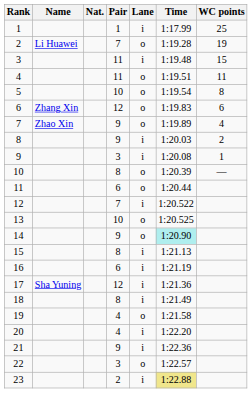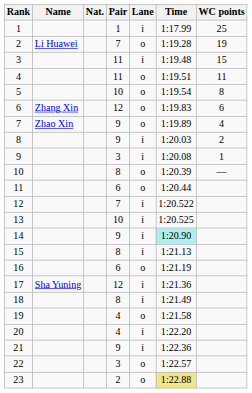 <table class="wikitable sortable" style="text-align:center">
 <tr>
 <th>Rank</th>
 <th>Name</th>
 <th>Nat.</th>
 <th>Pair</th>
 <th>Lane</th>
 <th>Time</th>
 <th>WC points</th>
 </tr>
 <tr>
 <td>1</td>
 <td align=left></td>
 <td></td>
 <td>1</td>
 <td>i</td>
 <td>1:17.99</td>
 <td>25</td>
 </tr>
 <tr>
 <td>2</td>
 <td align=left><a href='#'>Li Huawei</a></td>
 <td></td>
 <td>7</td>
 <td>o</td>
 <td>1:19.28</td>
 <td>19</td>
 </tr>
 <tr>
 <td>3</td>
 <td align=left></td>
 <td></td>
 <td>11</td>
 <td>i</td>
 <td>1:19.48</td>
 <td>15</td>
 </tr>
 <tr>
 <td>4</td>
 <td align=left></td>
 <td></td>
 <td>11</td>
 <td>o</td>
 <td>1:19.51</td>
 <td>11</td>
 </tr>
 <tr>
 <td>5</td>
 <td align=left></td>
 <td></td>
 <td>10</td>
 <td>o</td>
 <td>1:19.54</td>
 <td>8</td>
 </tr>
 <tr>
 <td>6</td>
 <td align=left><a href='#'>Zhang Xin</a></td>
 <td></td>
 <td>12</td>
 <td>o</td>
 <td>1:19.83</td>
 <td>6</td>
 </tr>
 <tr>
 <td>7</td>
 <td align=left><a href='#'>Zhao Xin</a></td>
 <td></td>
 <td>9</td>
 <td>o</td>
 <td>1:19.89</td>
 <td>4</td>
 </tr>
 <tr>
 <td>8</td>
 <td align=left></td>
 <td></td>
 <td>9</td>
 <td>i</td>
 <td>1:20.03</td>
 <td>2</td>
 </tr>
 <tr>
 <td>9</td>
 <td align=left></td>
 <td></td>
 <td>3</td>
 <td>i</td>
 <td>1:20.08</td>
 <td>1</td>
 </tr>
 <tr>
 <td>10</td>
 <td align=left></td>
 <td></td>
 <td>8</td>
 <td>o</td>
 <td>1:20.39</td>
 <td>—</td>
 </tr>
 <tr>
 <td>11</td>
 <td align=left></td>
 <td></td>
 <td>6</td>
 <td>o</td>
 <td>1:20.44</td>
 <td></td>
 </tr>
 <tr>
 <td>12</td>
 <td align=left></td>
 <td></td>
 <td>7</td>
 <td>i</td>
 <td>1:20.522</td>
 <td></td>
 </tr>
 <tr>
 <td>13</td>
 <td align=left></td>
 <td></td>
 <td>10</td>
-<td>o</td>
+<td>i</td>
 <td>1:20.525</td>
 <td></td>
 </tr>
 <tr>
 <td>14</td>
 <td align=left></td>
 <td></td>
 <td>9</td>
-<td>o</td>
+<td>i</td>
 <td style="background: paleturquoise;">1:20.90</td>
 <td></td>
 </tr>
 <tr>
 <td>15</td>
 <td align=left></td>
 <td></td>
 <td>8</td>
 <td>i</td>
 <td>1:21.13</td>
 <td></td>
 </tr>
 <tr>
 <td>16</td>
 <td align=left></td>
 <td></td>
 <td>6</td>
-<td>i</td>
+<td>o</td>
 <td>1:21.19</td>
 <td></td>
 </tr>
 <tr>
 <td>17</td>
 <td align=left><a href='#'>Sha Yuning</a></td>
 <td></td>
 <td>12</td>
 <td>i</td>
 <td>1:21.36</td>
 <td></td>
 </tr>
 <tr>
 <td>18</td>
 <td align=left></td>
 <td></td>
 <td>8</td>
 <td>i</td>
 <td>1:21.49</td>
 <td></td>
 </tr>
 <tr>
 <td>19</td>
 <td align=left></td>
 <td></td>
 <td>4</td>
 <td>o</td>
 <td>1:21.58</td>
 <td></td>
 </tr>
 <tr>
 <td>20</td>
 <td align=left></td>
 <td></td>
 <td>4</td>
 <td>i</td>
 <td>1:22.20</td>
 <td></td>
 </tr>
 <tr>
 <td>21</td>
 <td align=left></td>
 <td></td>
 <td>9</td>
 <td>i</td>
 <td>1:22.36</td>
 <td></td>
 </tr>
 <tr>
 <td>22</td>
 <td align=left></td>
 <td></td>
 <td>3</td>
 <td>o</td>
 <td>1:22.57</td>
 <td></td>
 </tr>
 <tr>
 <td>23</td>
 <td align=left></td>
 <td></td>
 <td>2</td>
-<td>i</td>
+<td>o</td>
 <td style="background: khaki;">1:22.88</td>
 <td></td>
 </tr>
 </table>
